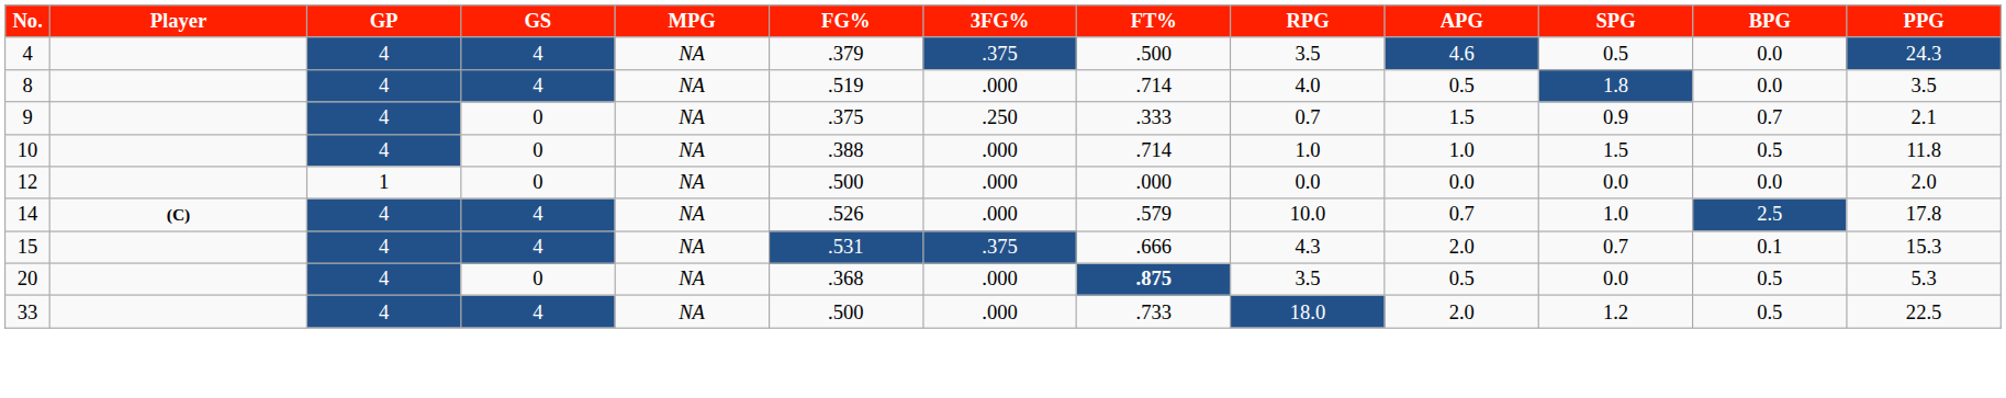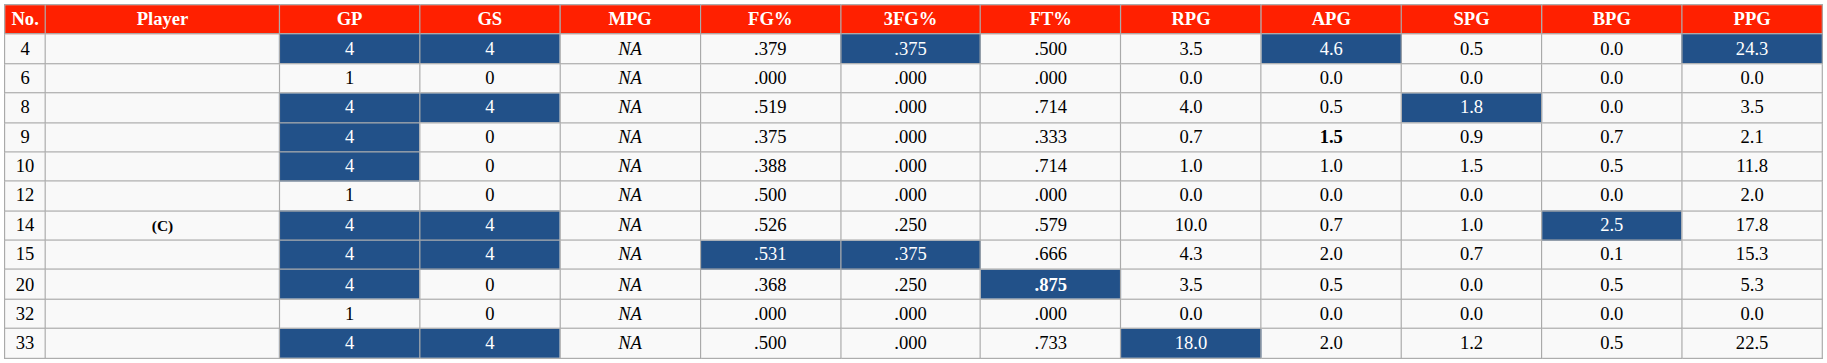 <table class="wikitable sortable">
 <tr>
 <th style="background:#ff2000; color:#ffffff" width="1%">No.</th>
 <th style="background:#ff2000; color:#ffffff" width="10%">Player</th>
 <th style="background:#ff2000; color:#ffffff" width="6%">GP</th>
 <th style="background:#ff2000; color:#ffffff" width="6%">GS</th>
 <th style="background:#ff2000; color:#ffffff" width="6%">MPG</th>
 <th style="background:#ff2000; color:#ffffff" width="6%">FG%</th>
 <th style="background:#ff2000; color:#ffffff" width="6%">3FG%</th>
 <th style="background:#ff2000; color:#ffffff" width="6%">FT%</th>
 <th style="background:#ff2000; color:#ffffff" width="6%">RPG</th>
 <th style="background:#ff2000; color:#ffffff" width="6%">APG</th>
 <th style="background:#ff2000; color:#ffffff" width="6%">SPG</th>
 <th style="background:#ff2000; color:#ffffff" width="6%">BPG</th>
 <th style="background:#ff2000; color:#ffffff" width="6%">PPG</th>
 </tr>
 <tr style="text-align:center;" bgcolor="">
 <td>4</td>
 <td></td>
 <td style="background:#225189; color:white">4</td>
 <td style="background:#225189; color:white">4</td>
 <td><em>NA</em></td>
 <td>.379</td>
 <td style="background:#225189; color:white">.375</td>
 <td>.500</td>
 <td>3.5</td>
 <td style="background:#225189; color:white">4.6</td>
 <td>0.5</td>
 <td>0.0</td>
 <td style="background:#225189; color:white">24.3</td>
 </tr>
 <tr style="text-align:center;" bgcolor="">
+<td>6</td>
+<td></td>
+<td>1</td>
+<td>0</td>
+<td><em>NA</em></td>
+<td>.000</td>
+<td>.000</td>
+<td>.000</td>
+<td>0.0</td>
+<td>0.0</td>
+<td>0.0</td>
+<td>0.0</td>
+<td>0.0</td>
+</tr>
+<tr style="text-align:center;" bgcolor="">
 <td>8</td>
 <td></td>
 <td style="background:#225189; color:white">4</td>
 <td style="background:#225189; color:white">4</td>
 <td><em>NA</em></td>
 <td>.519</td>
 <td>.000</td>
 <td>.714</td>
 <td>4.0</td>
 <td>0.5</td>
 <td style="background:#225189; color:white">1.8</td>
 <td>0.0</td>
 <td>3.5</td>
 </tr>
 <tr style="text-align:center;" bgcolor="">
 <td>9</td>
 <td></td>
 <td style="background:#225189; color:white">4</td>
 <td>0</td>
 <td><em>NA</em></td>
 <td>.375</td>
-<td>.250</td>
+<td>.000</td>
 <td>.333</td>
 <td>0.7</td>
-<td>1.5</td>
+<td><strong>1.5</strong></td>
 <td>0.9</td>
 <td>0.7</td>
 <td>2.1</td>
 </tr>
 <tr style="text-align:center;" bgcolor="">
 <td>10</td>
 <td></td>
 <td style="background:#225189; color:white">4</td>
 <td>0</td>
 <td><em>NA</em></td>
 <td>.388</td>
 <td>.000</td>
 <td>.714</td>
 <td>1.0</td>
 <td>1.0</td>
 <td>1.5</td>
 <td>0.5</td>
 <td>11.8</td>
 </tr>
 <tr style="text-align:center;" bgcolor="">
 <td>12</td>
 <td></td>
 <td>1</td>
 <td>0</td>
 <td><em>NA</em></td>
 <td>.500</td>
 <td>.000</td>
 <td>.000</td>
 <td>0.0</td>
 <td>0.0</td>
 <td>0.0</td>
 <td>0.0</td>
 <td>2.0</td>
 </tr>
 <tr style="text-align:center;" bgcolor="">
 <td>14</td>
 <td> <small><strong>(C)</strong></small></td>
 <td style="background:#225189; color:white">4</td>
 <td style="background:#225189; color:white">4</td>
 <td><em>NA</em></td>
 <td>.526</td>
-<td>.000</td>
+<td>.250</td>
 <td>.579</td>
 <td>10.0</td>
 <td>0.7</td>
 <td>1.0</td>
 <td style="background:#225189; color:white">2.5</td>
 <td>17.8</td>
 </tr>
 <tr style="text-align:center;" bgcolor="">
 <td>15</td>
 <td></td>
 <td style="background:#225189; color:white">4</td>
 <td style="background:#225189; color:white">4</td>
 <td><em>NA</em></td>
 <td style="background:#225189; color:white">.531</td>
 <td style="background:#225189; color:white">.375</td>
 <td>.666</td>
 <td>4.3</td>
 <td>2.0</td>
 <td>0.7</td>
 <td>0.1</td>
 <td>15.3</td>
 </tr>
 <tr style="text-align:center;" bgcolor="">
 <td>20</td>
 <td></td>
 <td style="background:#225189; color:white">4</td>
 <td>0</td>
 <td><em>NA</em></td>
 <td>.368</td>
-<td>.000</td>
+<td>.250</td>
 <td style="background:#225189; color:white"><strong>.875</strong></td>
 <td>3.5</td>
 <td>0.5</td>
 <td>0.0</td>
 <td>0.5</td>
 <td>5.3</td>
+</tr>
+<tr style="text-align:center;" bgcolor="">
+<td>32</td>
+<td></td>
+<td>1</td>
+<td>0</td>
+<td><em>NA</em></td>
+<td>.000</td>
+<td>.000</td>
+<td>.000</td>
+<td>0.0</td>
+<td>0.0</td>
+<td>0.0</td>
+<td>0.0</td>
+<td>0.0</td>
 </tr>
 <tr style="text-align:center;" bgcolor="">
 <td>33</td>
 <td></td>
 <td style="background:#225189; color:white">4</td>
 <td style="background:#225189; color:white">4</td>
 <td><em>NA</em></td>
 <td>.500</td>
 <td>.000</td>
 <td>.733</td>
 <td style="background:#225189; color:white">18.0</td>
 <td>2.0</td>
 <td>1.2</td>
 <td>0.5</td>
 <td>22.5</td>
 </tr>
 </table>
